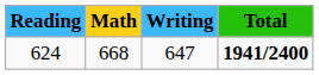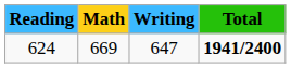 <table class="wikitable">
 <tr>
 <th style="background: #3BB9FF;">Reading</th>
 <th style="background: #FDD017;">Math</th>
 <th style="background: #3BB9FF;">Writing</th>
 <th style="background: #25c10a;">Total</th>
 </tr>
 <tr>
 <td align="center">624</td>
-<td align="center">668</td>
+<td align="center">669</td>
 <td align="center">647</td>
 <td align="center"><strong>1941/2400</strong></td>
 </tr>
 </table>
